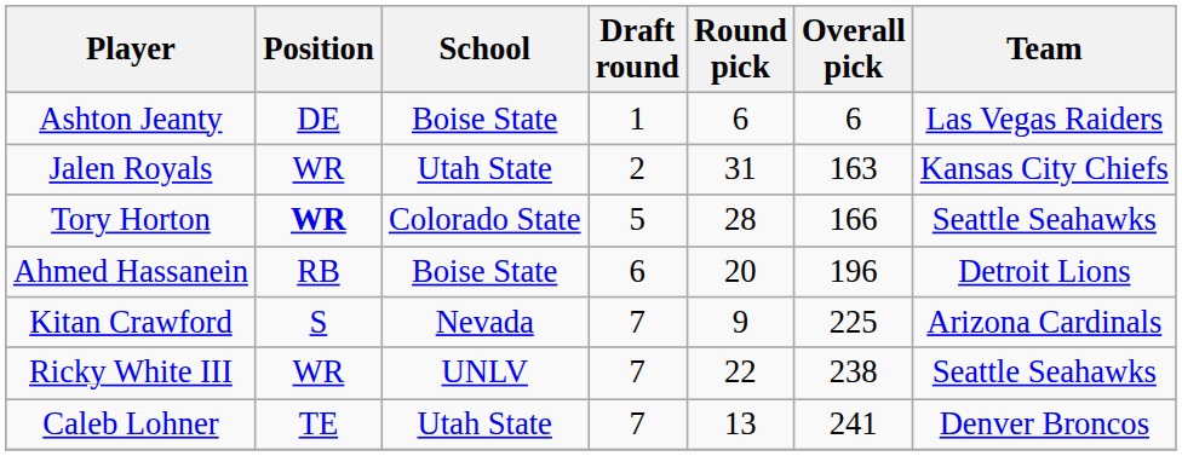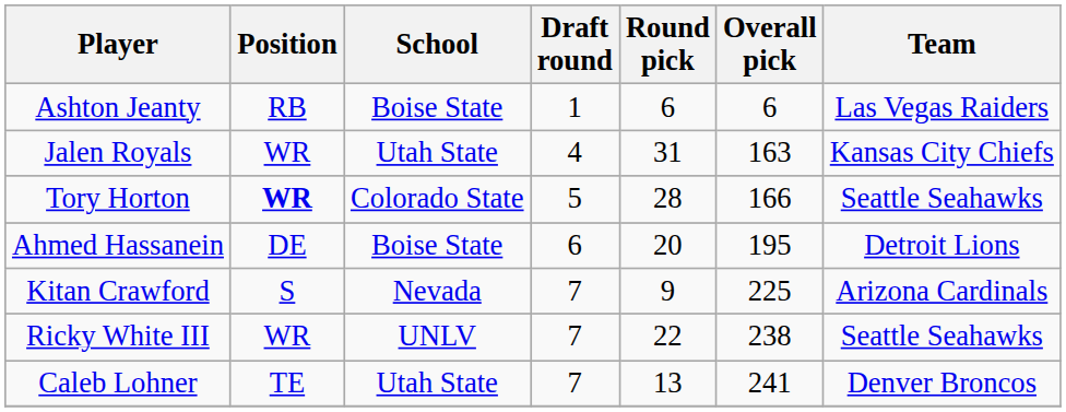 <table class="wikitable sortable" border="1" style="text-align: center;">
 <tr>
 <th>Player</th>
 <th>Position</th>
 <th>School</th>
 <th>Draft<br>round</th>
 <th>Round<br>pick</th>
 <th>Overall<br>pick</th>
 <th>Team</th>
 </tr>
 <tr>
 <td><a href='#'>Ashton Jeanty</a></td>
-<td><a href='#'>DE</a></td>
+<td><a href='#'>RB</a></td>
 <td><a href='#'>Boise State</a></td>
 <td>1</td>
 <td>6</td>
 <td>6</td>
 <td><a href='#'>Las Vegas Raiders</a></td>
 </tr>
 <tr>
 <td><a href='#'>Jalen Royals</a></td>
 <td><a href='#'>WR</a></td>
 <td><a href='#'>Utah State</a></td>
-<td>2</td>
+<td>4</td>
 <td>31</td>
 <td>163</td>
 <td><a href='#'>Kansas City Chiefs</a></td>
 </tr>
 <tr>
 <td><a href='#'>Tory Horton</a></td>
 <td><strong><a href='#'>WR</a></strong></td>
 <td><a href='#'>Colorado State</a></td>
 <td>5</td>
 <td>28</td>
 <td>166</td>
 <td><a href='#'>Seattle Seahawks</a></td>
 </tr>
 <tr>
 <td><a href='#'>Ahmed Hassanein</a></td>
-<td><a href='#'>RB</a></td>
+<td><a href='#'>DE</a></td>
 <td><a href='#'>Boise State</a></td>
 <td>6</td>
 <td>20</td>
-<td>196</td>
+<td>195</td>
 <td><a href='#'>Detroit Lions</a></td>
 </tr>
 <tr>
 <td><a href='#'>Kitan Crawford</a></td>
 <td><a href='#'>S</a></td>
 <td><a href='#'>Nevada</a></td>
 <td>7</td>
 <td>9</td>
 <td>225</td>
 <td><a href='#'>Arizona Cardinals</a></td>
 </tr>
 <tr>
 <td><a href='#'>Ricky White III</a></td>
 <td><a href='#'>WR</a></td>
 <td><a href='#'>UNLV</a></td>
 <td>7</td>
 <td>22</td>
 <td>238</td>
 <td><a href='#'>Seattle Seahawks</a></td>
 </tr>
 <tr>
 <td><a href='#'>Caleb Lohner</a></td>
 <td><a href='#'>TE</a></td>
 <td><a href='#'>Utah State</a></td>
 <td>7</td>
 <td>13</td>
 <td>241</td>
 <td><a href='#'>Denver Broncos</a></td>
 </tr>
 <tr>
 </tr>
 </table>
